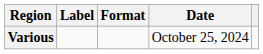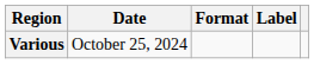 <table class="wikitable plainrowheaders">
 <tr>
 <th scope="col">Region</th>
+<th scope="col">Date</th>
+<th scope="col">Format</th>
 <th scope="col">Label</th>
-<th scope="col">Format</th>
-<th scope="col">Date</th>
 <th scope="col"></th>
 </tr>
 <tr>
 <th scope="row">Various</th>
+<td>October 25, 2024</td>
 <td></td>
 <td></td>
-<td>October 25, 2024</td>
 <td style="text-align:center;"></td>
 </tr>
 </table>
